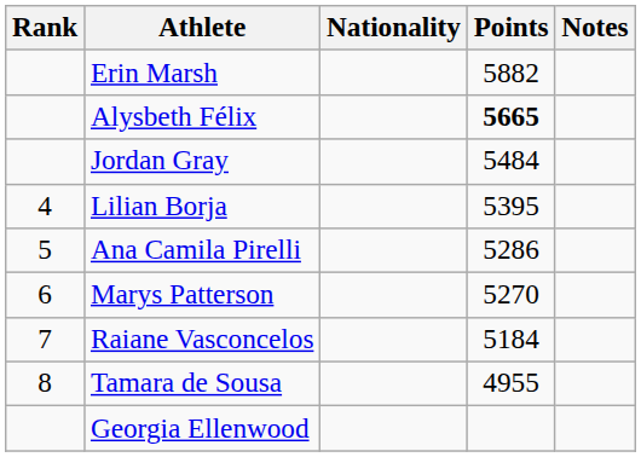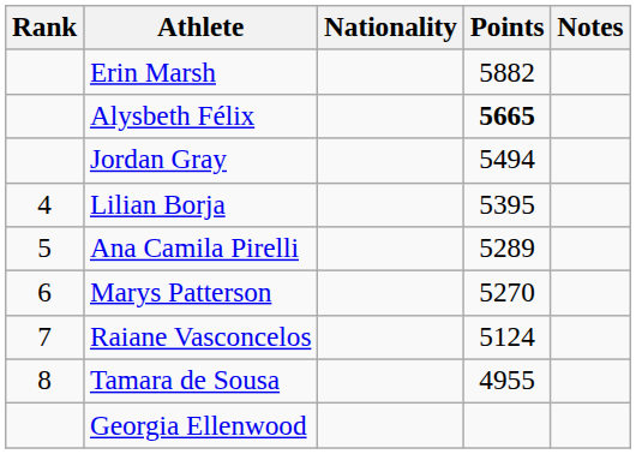 <table class="wikitable sortable" style="text-align:center">
 <tr>
 <th>Rank</th>
 <th>Athlete</th>
 <th>Nationality</th>
 <th>Points</th>
 <th>Notes</th>
 </tr>
 <tr>
 <td></td>
 <td align=left><a href='#'>Erin Marsh</a></td>
 <td align=left></td>
 <td>5882</td>
 <td></td>
 </tr>
 <tr>
 <td></td>
 <td align=left><a href='#'>Alysbeth Félix</a></td>
 <td align=left></td>
 <td><strong>5665</strong></td>
 <td></td>
 </tr>
 <tr>
 <td></td>
 <td align=left><a href='#'>Jordan Gray</a></td>
 <td align=left></td>
-<td>5484</td>
+<td>5494</td>
 <td></td>
 </tr>
 <tr>
 <td>4</td>
 <td align=left><a href='#'>Lilian Borja</a></td>
 <td align=left></td>
 <td>5395</td>
 <td></td>
 </tr>
 <tr>
 <td>5</td>
 <td align=left><a href='#'>Ana Camila Pirelli</a></td>
 <td align=left></td>
-<td>5286</td>
+<td>5289</td>
 <td></td>
 </tr>
 <tr>
 <td>6</td>
 <td align=left><a href='#'>Marys Patterson</a></td>
 <td align=left></td>
 <td>5270</td>
 <td></td>
 </tr>
 <tr>
 <td>7</td>
 <td align=left><a href='#'>Raiane Vasconcelos</a></td>
 <td align=left></td>
-<td>5184</td>
+<td>5124</td>
 <td></td>
 </tr>
 <tr>
 <td>8</td>
 <td align=left><a href='#'>Tamara de Sousa</a></td>
 <td align=left></td>
 <td>4955</td>
 <td></td>
 </tr>
 <tr>
 <td></td>
 <td align=left><a href='#'>Georgia Ellenwood</a></td>
 <td align=left></td>
 <td></td>
 <td></td>
 </tr>
 </table>
